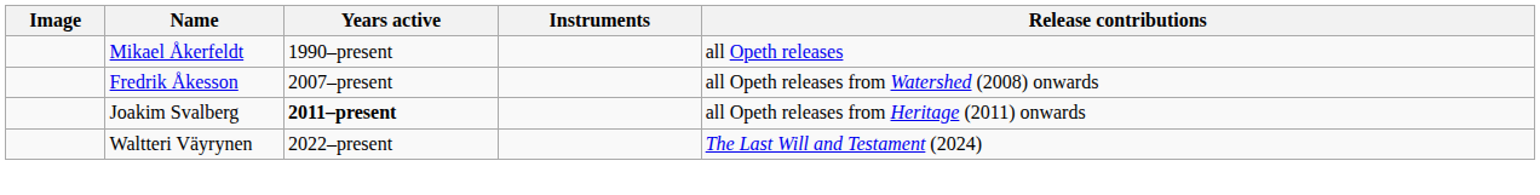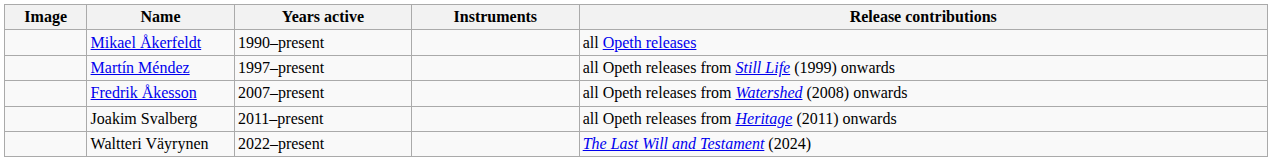 <table class="wikitable" border="1" width=100%>
 <tr>
 <th width="75">Image</th>
 <th width="140">Name</th>
 <th width="170">Years active</th>
 <th width="160">Instruments</th>
 <th>Release contributions</th>
 </tr>
 <tr>
 <td></td>
 <td><a href='#'>Mikael Åkerfeldt</a></td>
 <td>1990–present</td>
 <td></td>
 <td>all <a href='#'>Opeth releases</a></td>
 </tr>
 <tr>
 <td></td>
+<td><a href='#'>Martín Méndez</a></td>
+<td>1997–present</td>
+<td></td>
+<td>all Opeth releases from <em><a href='#'>Still Life</a></em> (1999) onwards</td>
+</tr>
+<tr>
+<td></td>
 <td><a href='#'>Fredrik Åkesson</a></td>
 <td>2007–present</td>
 <td></td>
 <td>all Opeth releases from <em><a href='#'>Watershed</a></em> (2008) onwards</td>
 </tr>
 <tr>
 <td></td>
 <td>Joakim Svalberg</td>
-<td><strong>2011–present</strong></td>
+<td>2011–present</td>
 <td></td>
 <td>all Opeth releases from <em><a href='#'>Heritage</a></em> (2011) onwards</td>
 </tr>
 <tr>
 <td></td>
 <td>Waltteri Väyrynen</td>
 <td>2022–present</td>
 <td></td>
 <td><em><a href='#'>The Last Will and Testament</a></em> (2024)</td>
 </tr>
 </table>
